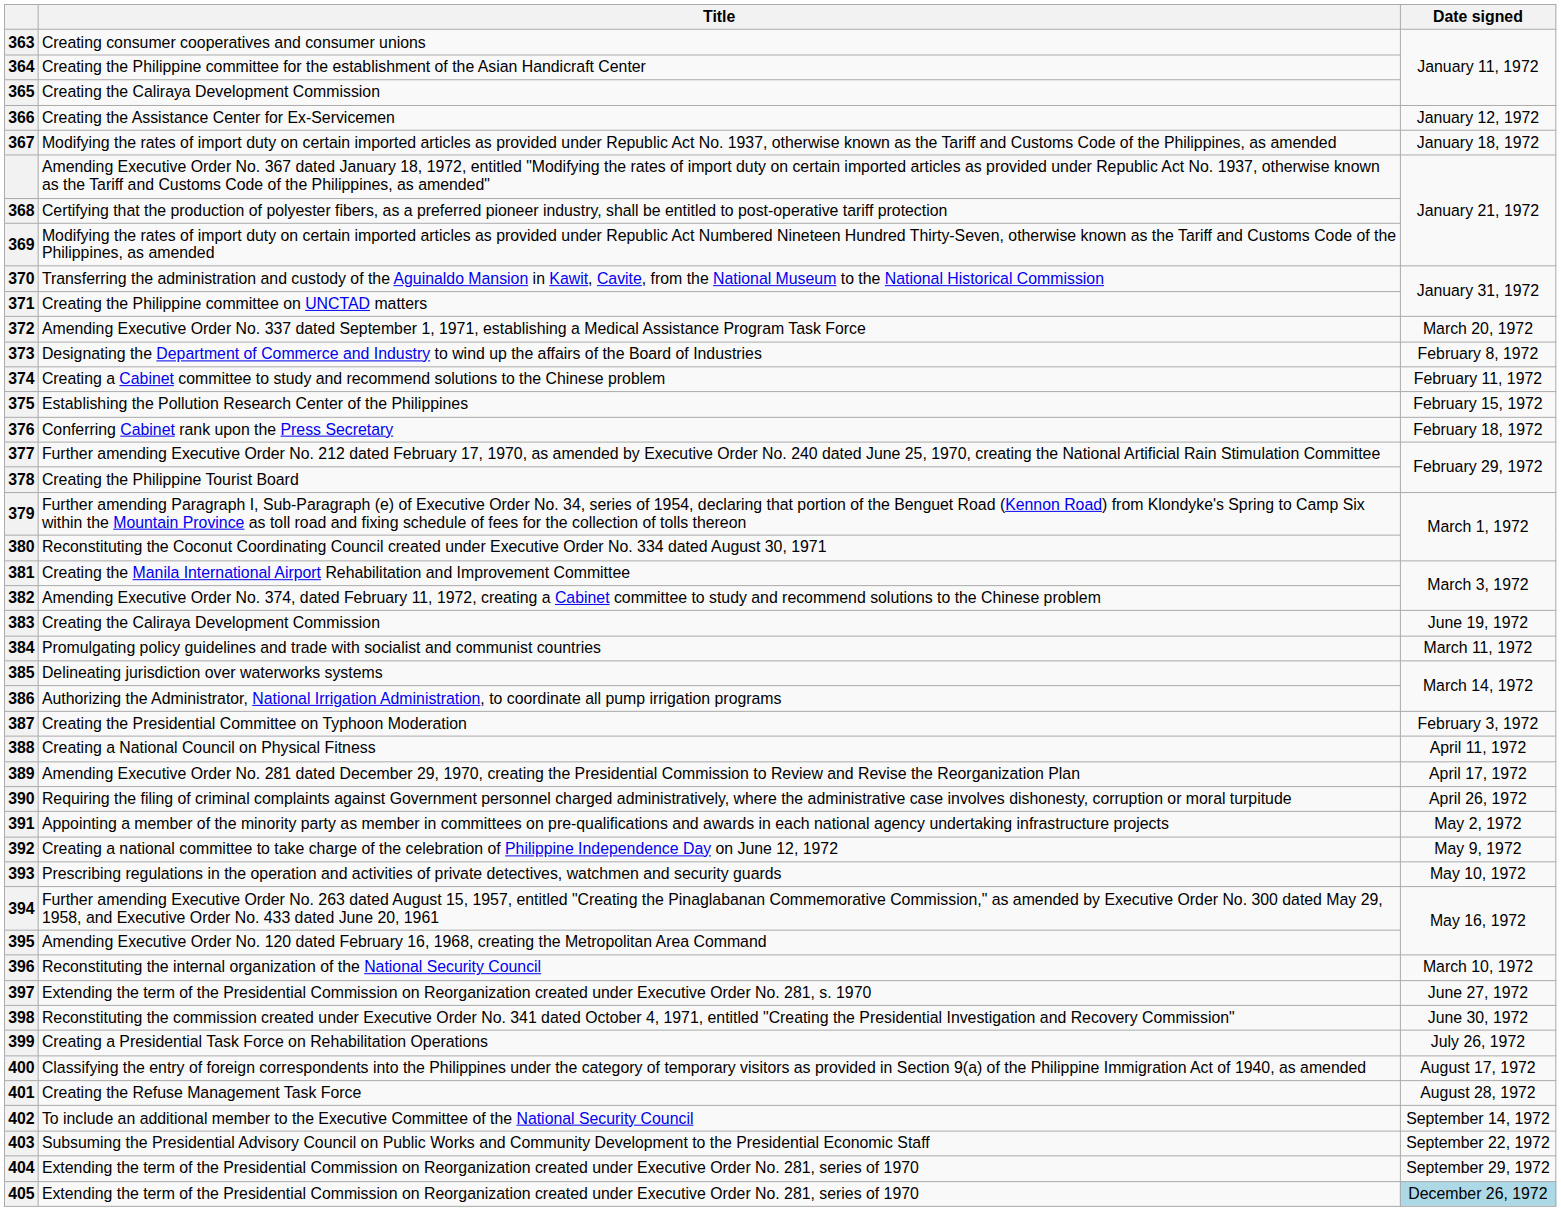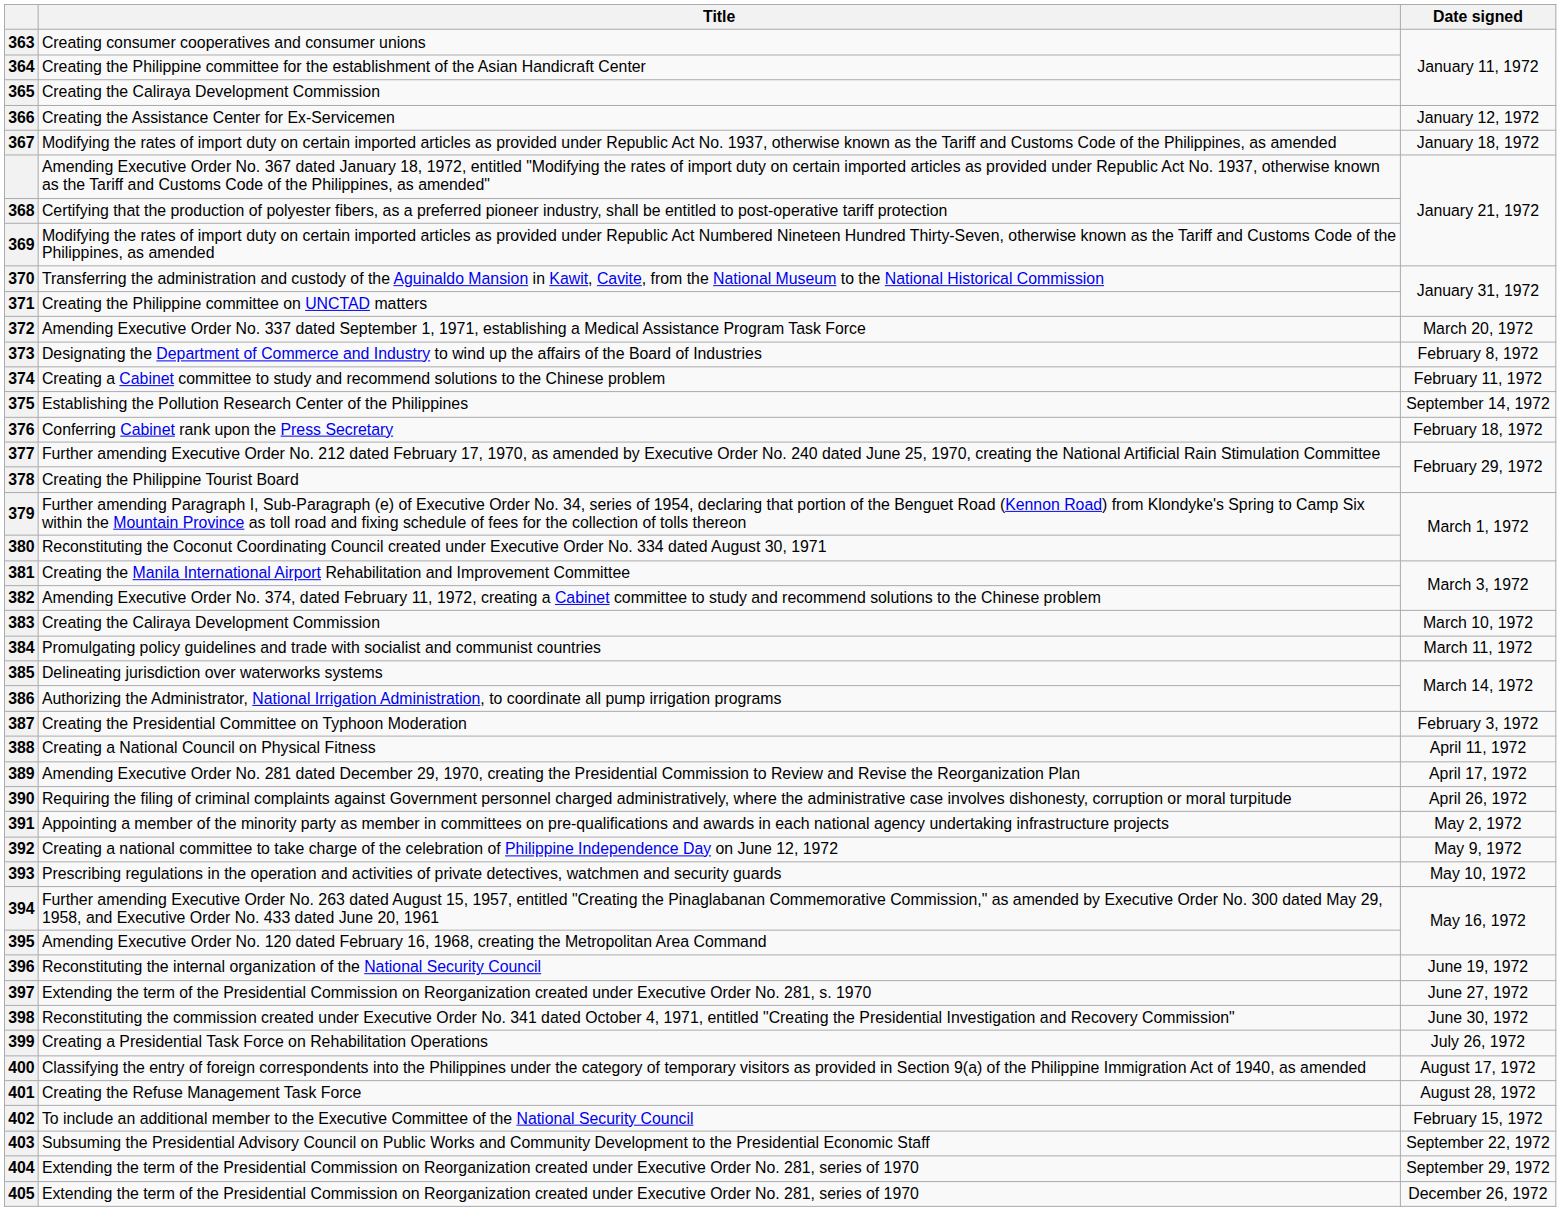 <table class="wikitable sortable" style="text-align:center;">
 <tr>
 <th scope="col"></th>
 <th scope="col">Title</th>
 <th scope="col" width="150px">Date signed</th>
 </tr>
 <tr>
 <th scope="row">363</th>
 <td style="text-align:left;">Creating consumer cooperatives and consumer unions</td>
 <td rowspan="3">January 11, 1972</td>
 </tr>
 <tr>
 <th scope="row">364</th>
 <td style="text-align:left;">Creating the Philippine committee for the establishment of the Asian Handicraft Center</td>
 </tr>
 <tr>
 <th scope="row">365</th>
 <td style="text-align:left;">Creating the Caliraya Development Commission</td>
 </tr>
 <tr>
 <th scope="row">366</th>
 <td style="text-align:left;">Creating the Assistance Center for Ex-Servicemen</td>
 <td>January 12, 1972</td>
 </tr>
 <tr>
 <th scope="row">367</th>
 <td style="text-align:left;">Modifying the rates of import duty on certain imported articles as provided under Republic Act No. 1937, otherwise known as the Tariff and Customs Code of the Philippines, as amended</td>
 <td>January 18, 1972</td>
 </tr>
 <tr>
 <th scope="row"></th>
 <td style="text-align:left;">Amending Executive Order No. 367 dated January 18, 1972, entitled "Modifying the rates of import duty on certain imported articles as provided under Republic Act No. 1937, otherwise known as the Tariff and Customs Code of the Philippines, as amended"</td>
 <td rowspan="3">January 21, 1972</td>
 </tr>
 <tr>
 <th scope="row">368</th>
 <td style="text-align:left;">Certifying that the production of polyester fibers, as a preferred pioneer industry, shall be entitled to post-operative tariff protection</td>
 </tr>
 <tr>
 <th scope="row">369</th>
 <td style="text-align:left;">Modifying the rates of import duty on certain imported articles as provided under Republic Act Numbered Nineteen Hundred Thirty-Seven, otherwise known as the Tariff and Customs Code of the Philippines, as amended</td>
 </tr>
 <tr>
 <th scope="row">370</th>
 <td style="text-align:left;">Transferring the administration and custody of the <a href='#'>Aguinaldo Mansion</a> in <a href='#'>Kawit</a>, <a href='#'>Cavite</a>, from the <a href='#'>National Museum</a> to the <a href='#'>National Historical Commission</a></td>
 <td rowspan="2">January 31, 1972</td>
 </tr>
 <tr>
 <th scope="row">371</th>
 <td style="text-align:left;">Creating the Philippine committee on <a href='#'>UNCTAD</a> matters</td>
 </tr>
 <tr>
 <th scope="row">372</th>
 <td style="text-align:left;">Amending Executive Order No. 337 dated September 1, 1971, establishing a Medical Assistance Program Task Force</td>
 <td>March 20, 1972</td>
 </tr>
 <tr>
 <th scope="row">373</th>
 <td style="text-align:left;">Designating the <a href='#'>Department of Commerce and Industry</a> to wind up the affairs of the Board of Industries</td>
 <td>February 8, 1972</td>
 </tr>
 <tr>
 <th scope="row">374</th>
 <td style="text-align:left;">Creating a <a href='#'>Cabinet</a> committee to study and recommend solutions to the Chinese problem</td>
 <td>February 11, 1972</td>
 </tr>
 <tr>
 <th scope="row">375</th>
 <td style="text-align:left;">Establishing the Pollution Research Center of the Philippines</td>
-<td>February 15, 1972</td>
+<td>September 14, 1972</td>
 </tr>
 <tr>
 <th scope="row">376</th>
 <td style="text-align:left;">Conferring <a href='#'>Cabinet</a> rank upon the <a href='#'>Press Secretary</a></td>
 <td>February 18, 1972</td>
 </tr>
 <tr>
 <th scope="row">377</th>
 <td style="text-align:left;">Further amending Executive Order No. 212 dated February 17, 1970, as amended by Executive Order No. 240 dated June 25, 1970, creating the National Artificial Rain Stimulation Committee</td>
 <td rowspan="2">February 29, 1972</td>
 </tr>
 <tr>
 <th scope="row">378</th>
 <td style="text-align:left;">Creating the Philippine Tourist Board</td>
 </tr>
 <tr>
 <th scope="row">379</th>
 <td style="text-align:left;">Further amending Paragraph I, Sub-Paragraph (e) of Executive Order No. 34, series of 1954, declaring that portion of the Benguet Road (<a href='#'>Kennon Road</a>) from Klondyke's Spring to Camp Six within the <a href='#'>Mountain Province</a> as toll road and fixing schedule of fees for the collection of tolls thereon</td>
 <td rowspan="2">March 1, 1972</td>
 </tr>
 <tr>
 <th scope="row">380</th>
 <td style="text-align:left;">Reconstituting the Coconut Coordinating Council created under Executive Order No. 334 dated August 30, 1971</td>
 </tr>
 <tr>
 <th scope="row">381</th>
 <td style="text-align:left;">Creating the <a href='#'>Manila International Airport</a> Rehabilitation and Improvement Committee</td>
 <td rowspan="2">March 3, 1972</td>
 </tr>
 <tr>
 <th scope="row">382</th>
 <td style="text-align:left;">Amending Executive Order No. 374, dated February 11, 1972, creating a <a href='#'>Cabinet</a> committee to study and recommend solutions to the Chinese problem</td>
 </tr>
 <tr>
 <th scope="row">383</th>
 <td style="text-align:left;">Creating the Caliraya Development Commission</td>
-<td>June 19, 1972</td>
+<td>March 10, 1972</td>
 </tr>
 <tr>
 <th scope="row">384</th>
 <td style="text-align:left;">Promulgating policy guidelines and trade with socialist and communist countries</td>
 <td>March 11, 1972</td>
 </tr>
 <tr>
 <th scope="row">385</th>
 <td style="text-align:left;">Delineating jurisdiction over waterworks systems</td>
 <td rowspan="2">March 14, 1972</td>
 </tr>
 <tr>
 <th scope="row">386</th>
 <td style="text-align:left;">Authorizing the Administrator, <a href='#'>National Irrigation Administration</a>, to coordinate all pump irrigation programs</td>
 </tr>
 <tr>
 <th scope="row">387</th>
 <td style="text-align:left;">Creating the Presidential Committee on Typhoon Moderation</td>
 <td>February 3, 1972</td>
 </tr>
 <tr>
 <th scope="row">388</th>
 <td style="text-align:left;">Creating a National Council on Physical Fitness</td>
 <td>April 11, 1972</td>
 </tr>
 <tr>
 <th scope="row">389</th>
 <td style="text-align:left;">Amending Executive Order No. 281 dated December 29, 1970, creating the Presidential Commission to Review and Revise the Reorganization Plan</td>
 <td>April 17, 1972</td>
 </tr>
 <tr>
 <th scope="row">390</th>
 <td style="text-align:left;">Requiring the filing of criminal complaints against Government personnel charged administratively, where the administrative case involves dishonesty, corruption or moral turpitude</td>
 <td>April 26, 1972</td>
 </tr>
 <tr>
 <th scope="row">391</th>
 <td style="text-align:left;">Appointing a member of the minority party as member in committees on pre-qualifications and awards in each national agency undertaking infrastructure projects</td>
 <td>May 2, 1972</td>
 </tr>
 <tr>
 <th scope="row">392</th>
 <td style="text-align:left;">Creating a national committee to take charge of the celebration of <a href='#'>Philippine Independence Day</a> on June 12, 1972</td>
 <td>May 9, 1972</td>
 </tr>
 <tr>
 <th scope="row">393</th>
 <td style="text-align:left;">Prescribing regulations in the operation and activities of private detectives, watchmen and security guards</td>
 <td>May 10, 1972</td>
 </tr>
 <tr>
 <th scope="row">394</th>
 <td style="text-align:left;">Further amending Executive Order No. 263 dated August 15, 1957, entitled "Creating the Pinaglabanan Commemorative Commission," as amended by Executive Order No. 300 dated May 29, 1958, and Executive Order No. 433 dated June 20, 1961</td>
 <td rowspan="2">May 16, 1972</td>
 </tr>
 <tr>
 <th scope="row">395</th>
 <td style="text-align:left;">Amending Executive Order No. 120 dated February 16, 1968, creating the Metropolitan Area Command</td>
 </tr>
 <tr>
 <th scope="row">396</th>
 <td style="text-align:left;">Reconstituting the internal organization of the <a href='#'>National Security Council</a></td>
-<td>March 10, 1972</td>
+<td>June 19, 1972</td>
 </tr>
 <tr>
 <th scope="row">397</th>
 <td style="text-align:left;">Extending the term of the Presidential Commission on Reorganization created under Executive Order No. 281, s. 1970</td>
 <td>June 27, 1972</td>
 </tr>
 <tr>
 <th scope="row">398</th>
 <td style="text-align:left;">Reconstituting the commission created under Executive Order No. 341 dated October 4, 1971, entitled "Creating the Presidential Investigation and Recovery Commission"</td>
 <td>June 30, 1972</td>
 </tr>
 <tr>
 <th scope="row">399</th>
 <td style="text-align:left;">Creating a Presidential Task Force on Rehabilitation Operations</td>
 <td>July 26, 1972</td>
 </tr>
 <tr>
 <th scope="row">400</th>
 <td style="text-align:left;">Classifying the entry of foreign correspondents into the Philippines under the category of temporary visitors as provided in Section 9(a) of the Philippine Immigration Act of 1940, as amended</td>
 <td>August 17, 1972</td>
 </tr>
 <tr>
 <th scope="row">401</th>
 <td style="text-align:left;">Creating the Refuse Management Task Force</td>
 <td>August 28, 1972</td>
 </tr>
 <tr>
 <th scope="row">402</th>
 <td style="text-align:left;">To include an additional member to the Executive Committee of the <a href='#'>National Security Council</a></td>
-<td>September 14, 1972</td>
+<td>February 15, 1972</td>
 </tr>
 <tr>
 <th scope="row">403</th>
 <td style="text-align:left;">Subsuming the Presidential Advisory Council on Public Works and Community Development to the Presidential Economic Staff</td>
 <td>September 22, 1972</td>
 </tr>
 <tr>
 <th scope="row">404</th>
 <td style="text-align:left;">Extending the term of the Presidential Commission on Reorganization created under Executive Order No. 281, series of 1970</td>
 <td>September 29, 1972</td>
 </tr>
 <tr>
 <th scope="row">405</th>
 <td style="text-align:left;">Extending the term of the Presidential Commission on Reorganization created under Executive Order No. 281, series of 1970</td>
-<td style="background: lightblue;">December 26, 1972</td>
+<td>December 26, 1972</td>
 </tr>
 </table>
